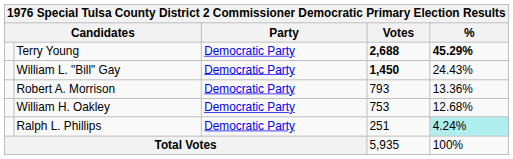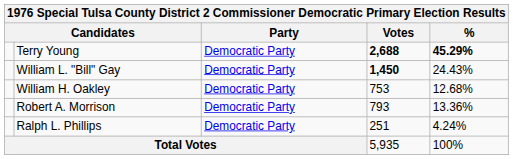 <table class="wikitable">
 <tr>
 <th colspan="5"><strong>1976 Special Tulsa County District 2 Commissioner  Democratic Primary Election Results</strong> </th>
 </tr>
 <tr>
 <th colspan="2">Candidates</th>
 <th>Party</th>
 <th>Votes</th>
 <th>%</th>
 </tr>
 <tr>
 <td></td>
 <td>Terry Young</td>
 <td><a href='#'>Democratic Party</a></td>
 <td><strong>2,688</strong></td>
 <td><strong>45.29%</strong></td>
 </tr>
 <tr>
 <td></td>
 <td>William L. "Bill" Gay</td>
 <td><a href='#'>Democratic Party</a></td>
 <td><strong>1,450</strong></td>
 <td>24.43%</td>
 </tr>
 <tr>
 <td></td>
+<td>William H. Oakley</td>
+<td><a href='#'>Democratic Party</a></td>
+<td>753</td>
+<td>12.68%</td>
+</tr>
+<tr>
+<td></td>
 <td>Robert A. Morrison</td>
 <td><a href='#'>Democratic Party</a></td>
 <td>793</td>
 <td>13.36%</td>
 </tr>
 <tr>
 <td></td>
-<td>William H. Oakley</td>
-<td><a href='#'>Democratic Party</a></td>
-<td>753</td>
-<td>12.68%</td>
-</tr>
-<tr>
-<td></td>
 <td>Ralph L. Phillips</td>
 <td><a href='#'>Democratic Party</a></td>
 <td>251</td>
-<td style="background: paleturquoise;">4.24%</td>
+<td>4.24%</td>
 </tr>
 <tr>
 <th colspan="3"><strong>Total Votes</strong></th>
 <td>5,935</td>
 <td>100%</td>
 </tr>
 </table>
